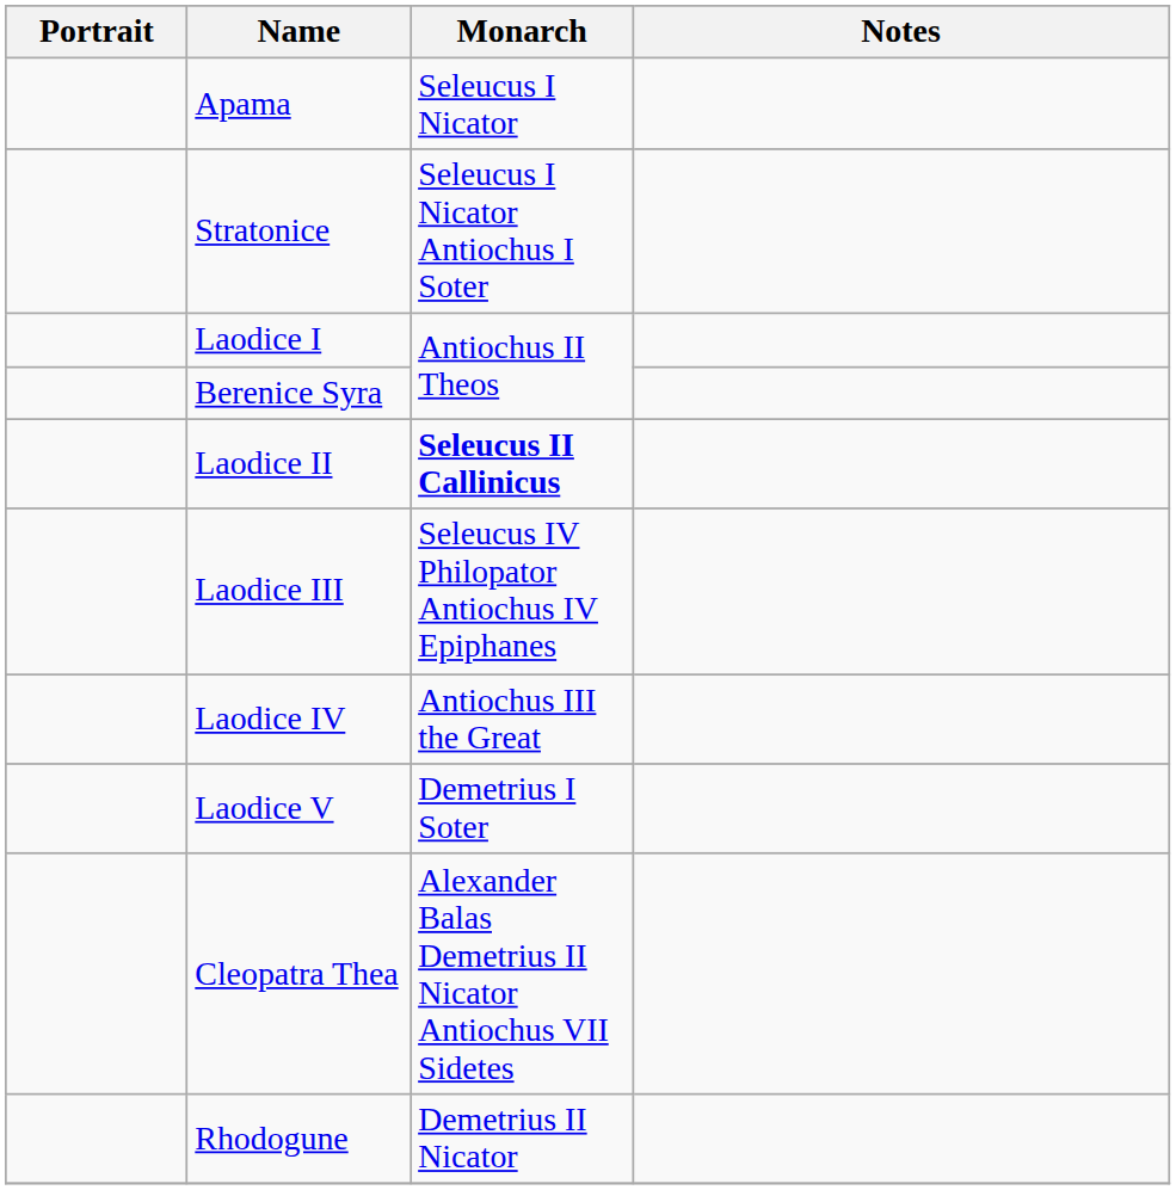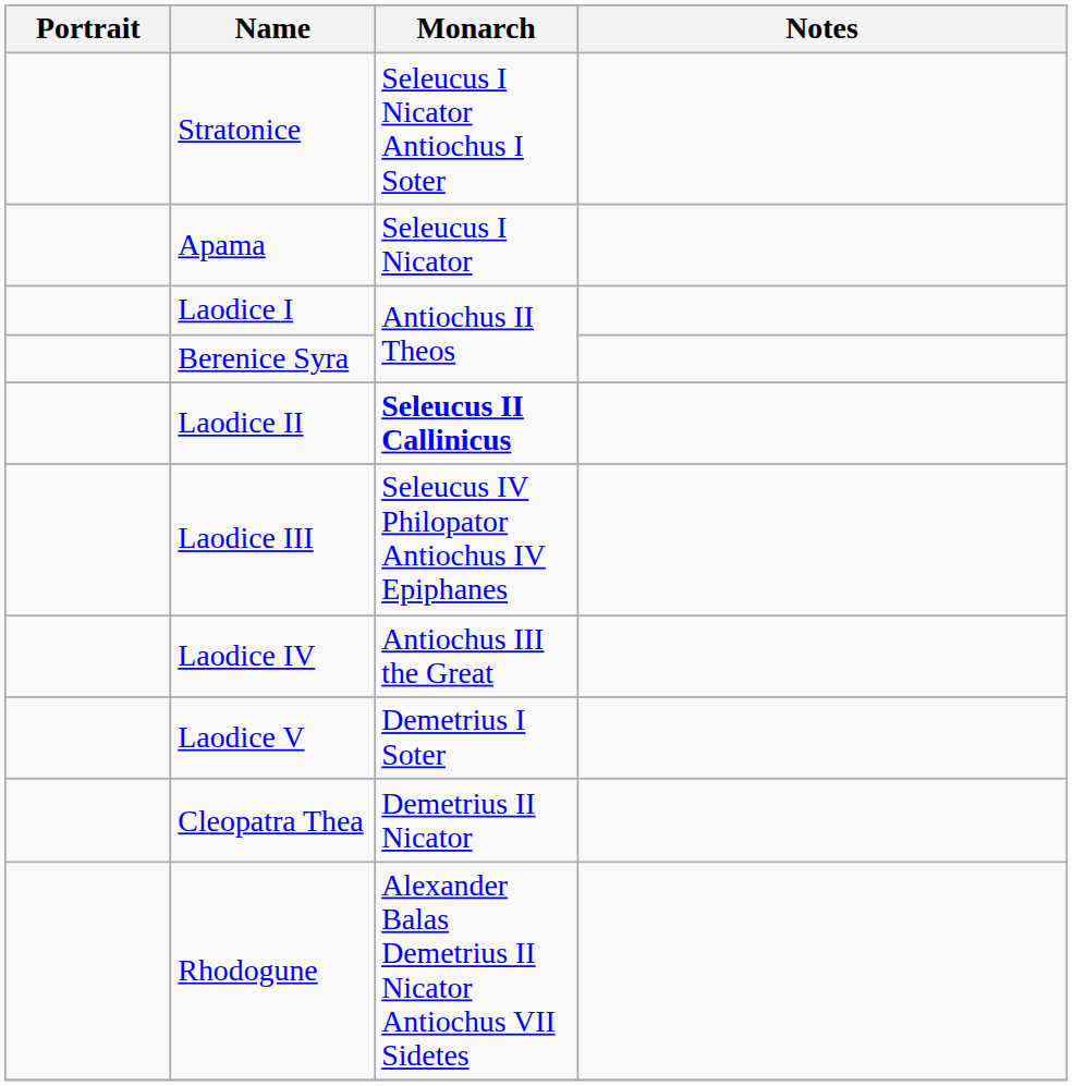 <table class="wikitable">
 <tr>
 <th width="80pt">Portrait</th>
 <th width="100pt">Name</th>
 <th width="100pt">Monarch</th>
 <th width="250pt">Notes</th>
 </tr>
 <tr>
 <td></td>
-<td><a href='#'>Apama</a></td>
-<td><a href='#'>Seleucus I Nicator</a></td>
+<td><a href='#'>Stratonice</a></td>
+<td><a href='#'>Seleucus I Nicator</a><br><a href='#'>Antiochus I Soter</a></td>
 <td></td>
 </tr>
 <tr>
 <td></td>
-<td><a href='#'>Stratonice</a></td>
-<td><a href='#'>Seleucus I Nicator</a><br><a href='#'>Antiochus I Soter</a></td>
+<td><a href='#'>Apama</a></td>
+<td><a href='#'>Seleucus I Nicator</a></td>
 <td></td>
 </tr>
 <tr>
 <td></td>
 <td><a href='#'>Laodice I</a></td>
 <td rowspan="2"><a href='#'>Antiochus II Theos</a></td>
 <td></td>
 </tr>
 <tr>
 <td></td>
 <td><a href='#'>Berenice Syra</a></td>
 <td></td>
 </tr>
 <tr>
 <td></td>
 <td><a href='#'>Laodice II</a></td>
 <td><strong><a href='#'>Seleucus II Callinicus</a></strong></td>
 <td></td>
 </tr>
 <tr>
 <td></td>
 <td><a href='#'>Laodice III</a></td>
 <td><a href='#'>Seleucus IV Philopator</a><br><a href='#'>Antiochus IV Epiphanes</a></td>
 <td></td>
 </tr>
 <tr>
 <td></td>
 <td><a href='#'>Laodice IV</a></td>
 <td><a href='#'>Antiochus III the Great</a></td>
 <td></td>
 </tr>
 <tr>
 <td></td>
 <td><a href='#'>Laodice V</a></td>
 <td><a href='#'>Demetrius I Soter</a></td>
 <td></td>
 </tr>
 <tr>
 <td></td>
 <td><a href='#'>Cleopatra Thea</a></td>
-<td><a href='#'>Alexander Balas</a><br><a href='#'>Demetrius II Nicator</a><br><a href='#'>Antiochus VII Sidetes</a></td>
+<td><a href='#'>Demetrius II Nicator</a></td>
 <td></td>
 </tr>
 <tr>
 <td></td>
 <td><a href='#'>Rhodogune</a></td>
-<td><a href='#'>Demetrius II Nicator</a></td>
+<td><a href='#'>Alexander Balas</a><br><a href='#'>Demetrius II Nicator</a><br><a href='#'>Antiochus VII Sidetes</a></td>
 <td></td>
 </tr>
 <tr>
 </tr>
 </table>
